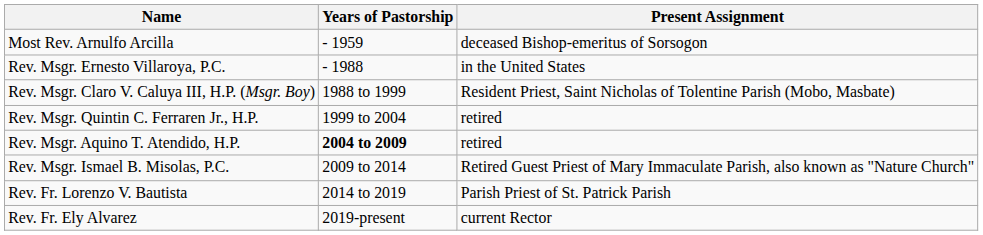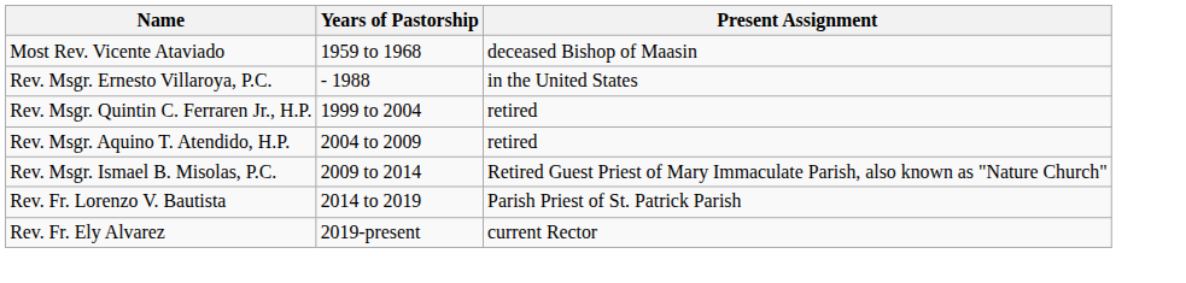 <table class="wikitable">
 <tr>
 <th>Name</th>
 <th>Years of Pastorship</th>
 <th>Present Assignment</th>
 </tr>
 <tr>
-<td>Most Rev. Arnulfo Arcilla</td>
-<td>- 1959</td>
-<td>deceased Bishop-emeritus of Sorsogon</td>
+<td>Most Rev. Vicente Ataviado</td>
+<td>1959 to 1968</td>
+<td>deceased Bishop of Maasin</td>
 </tr>
 <tr>
 <td>Rev. Msgr. Ernesto Villaroya, P.C.</td>
 <td>- 1988</td>
 <td>in the United States</td>
-</tr>
-<tr>
-<td>Rev. Msgr. Claro V. Caluya III, H.P. (<em>Msgr. Boy</em>)</td>
-<td>1988 to 1999</td>
-<td>Resident Priest, Saint Nicholas of Tolentine Parish (Mobo, Masbate)</td>
 </tr>
 <tr>
 <td>Rev. Msgr. Quintin C. Ferraren Jr., H.P.</td>
 <td>1999 to 2004</td>
 <td>retired</td>
 </tr>
 <tr>
 <td>Rev. Msgr. Aquino T. Atendido, H.P.</td>
-<td><strong>2004 to 2009</strong></td>
+<td>2004 to 2009</td>
 <td>retired</td>
 </tr>
 <tr>
 <td>Rev. Msgr. Ismael B. Misolas, P.C.</td>
 <td>2009 to 2014</td>
 <td>Retired Guest Priest of Mary Immaculate Parish, also known as "Nature Church"</td>
 </tr>
 <tr>
 <td>Rev. Fr. Lorenzo V. Bautista</td>
 <td>2014 to 2019</td>
 <td>Parish Priest of St. Patrick Parish</td>
 </tr>
 <tr>
 <td>Rev. Fr. Ely Alvarez</td>
 <td>2019-present</td>
 <td>current Rector</td>
 </tr>
 </table>
